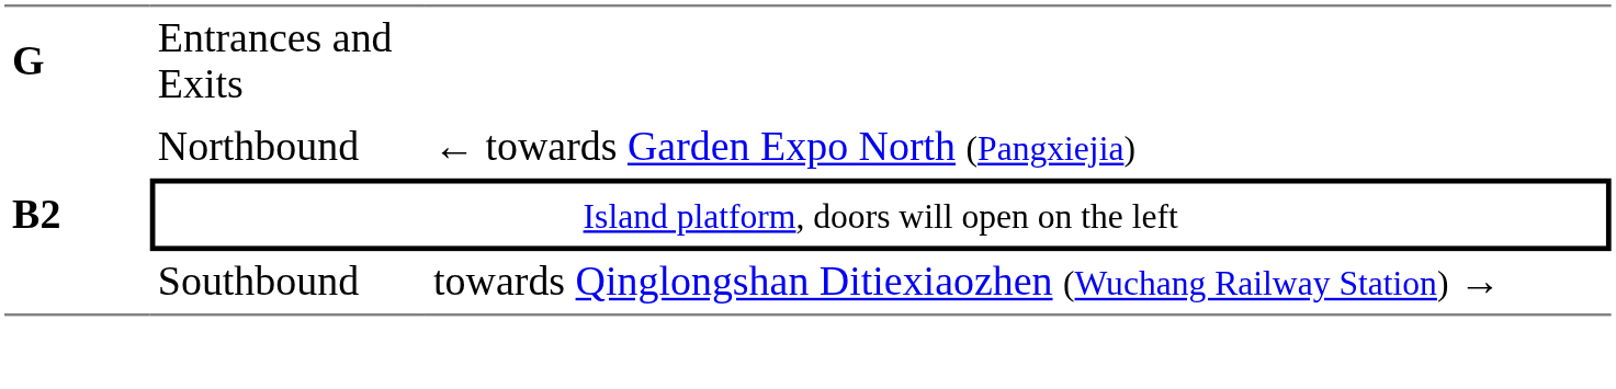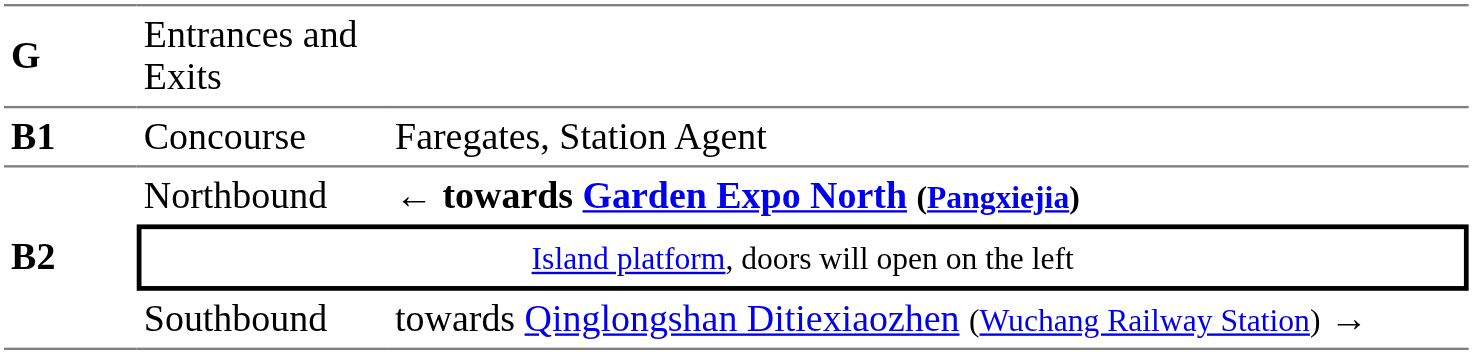 <table table border=0 cellspacing=0 cellpadding=3>
 <tr>
 <td style="border-top:solid 1px gray;border-bottom:solid 0px gray;" width=50><strong>G</strong></td>
 <td style="border-top:solid 1px gray;border-bottom:solid 0px gray;" width=100>Entrances and Exits</td>
 <td style="border-top:solid 1px gray;border-bottom:solid 0px gray;" width=450></td>
 </tr>
 <tr>
+<td style="border-top:solid 1px gray;border-bottom:solid 1px gray;" width=50><strong>B1</strong></td>
+<td style="border-top:solid 1px gray;border-bottom:solid 1px gray;" width=100>Concourse</td>
+<td style="border-top:solid 1px gray;border-bottom:solid 1px gray;" width=450>Faregates, Station Agent</td>
+</tr>
+<tr>
 <td style="border-bottom:solid 1px gray;" rowspan=3><strong>B2</strong></td>
 <td>Northbound</td>
-<td>←  towards <a href='#'>Garden Expo North</a> <small>(<a href='#'>Pangxiejia</a>)</small></td>
+<td><strong>←  towards <a href='#'>Garden Expo North</a> <small>(<a href='#'>Pangxiejia</a>)</small></strong></td>
 </tr>
 <tr>
 <td style="border-right:solid 2px black;border-left:solid 2px black;border-top:solid 2px black;border-bottom:solid 2px black;text-align:center;" colspan=2><small><a href='#'>Island platform</a>, doors will open on the left</small></td>
 </tr>
 <tr>
 <td style="border-bottom:solid 1px gray;">Southbound</td>
 <td style="border-bottom:solid 1px gray;"> towards <a href='#'>Qinglongshan Ditiexiaozhen</a> <small>(<a href='#'>Wuchang Railway Station</a>)</small> →</td>
 </tr>
 </table>
